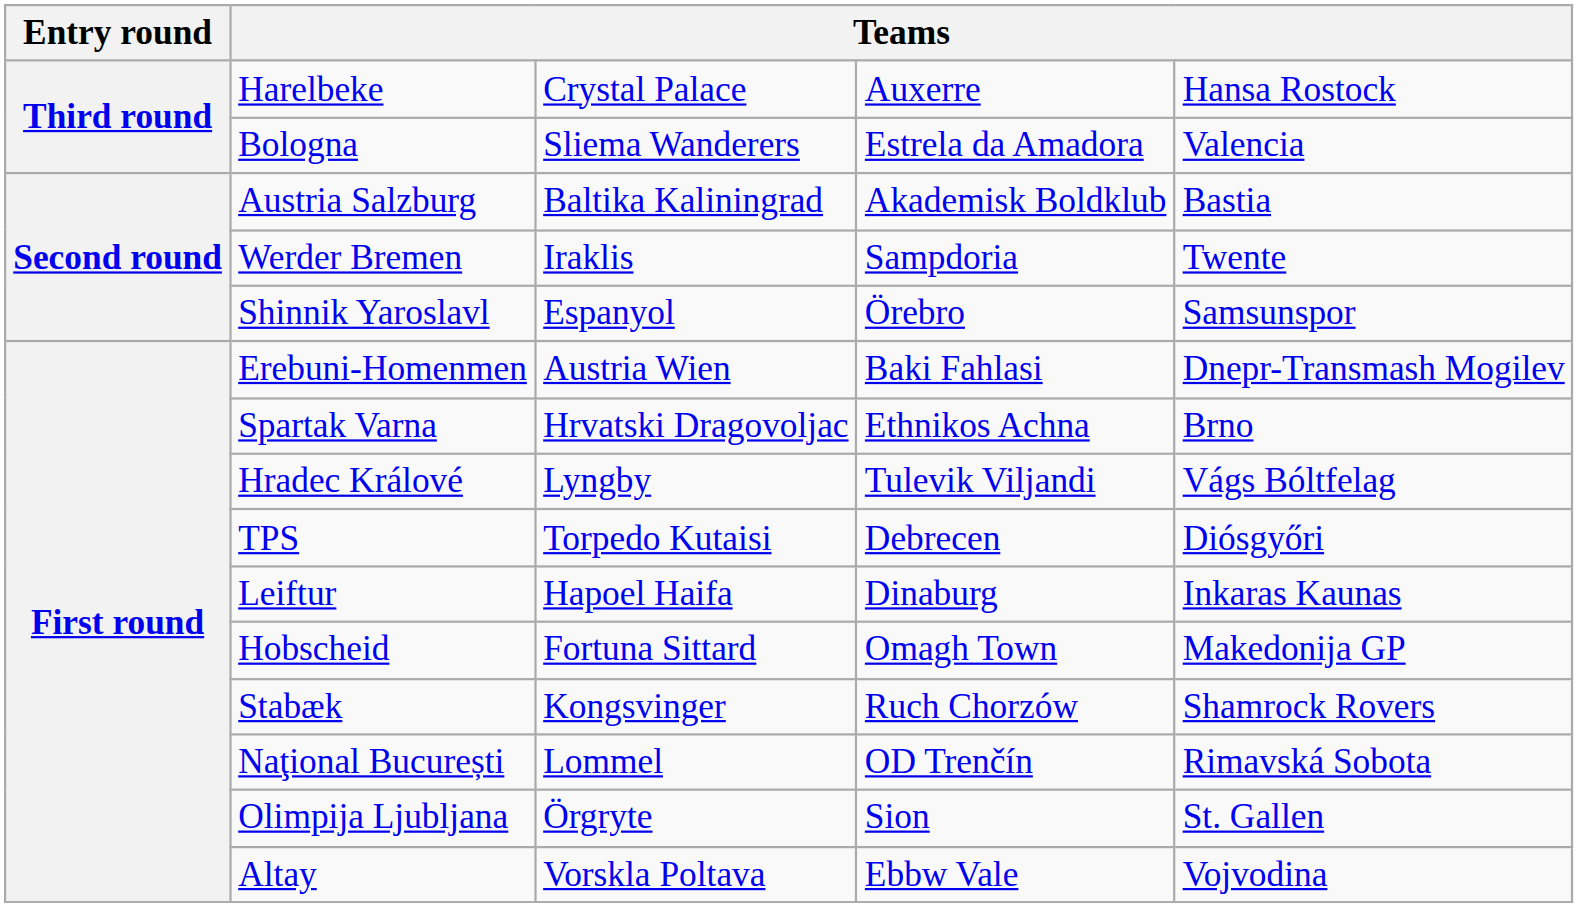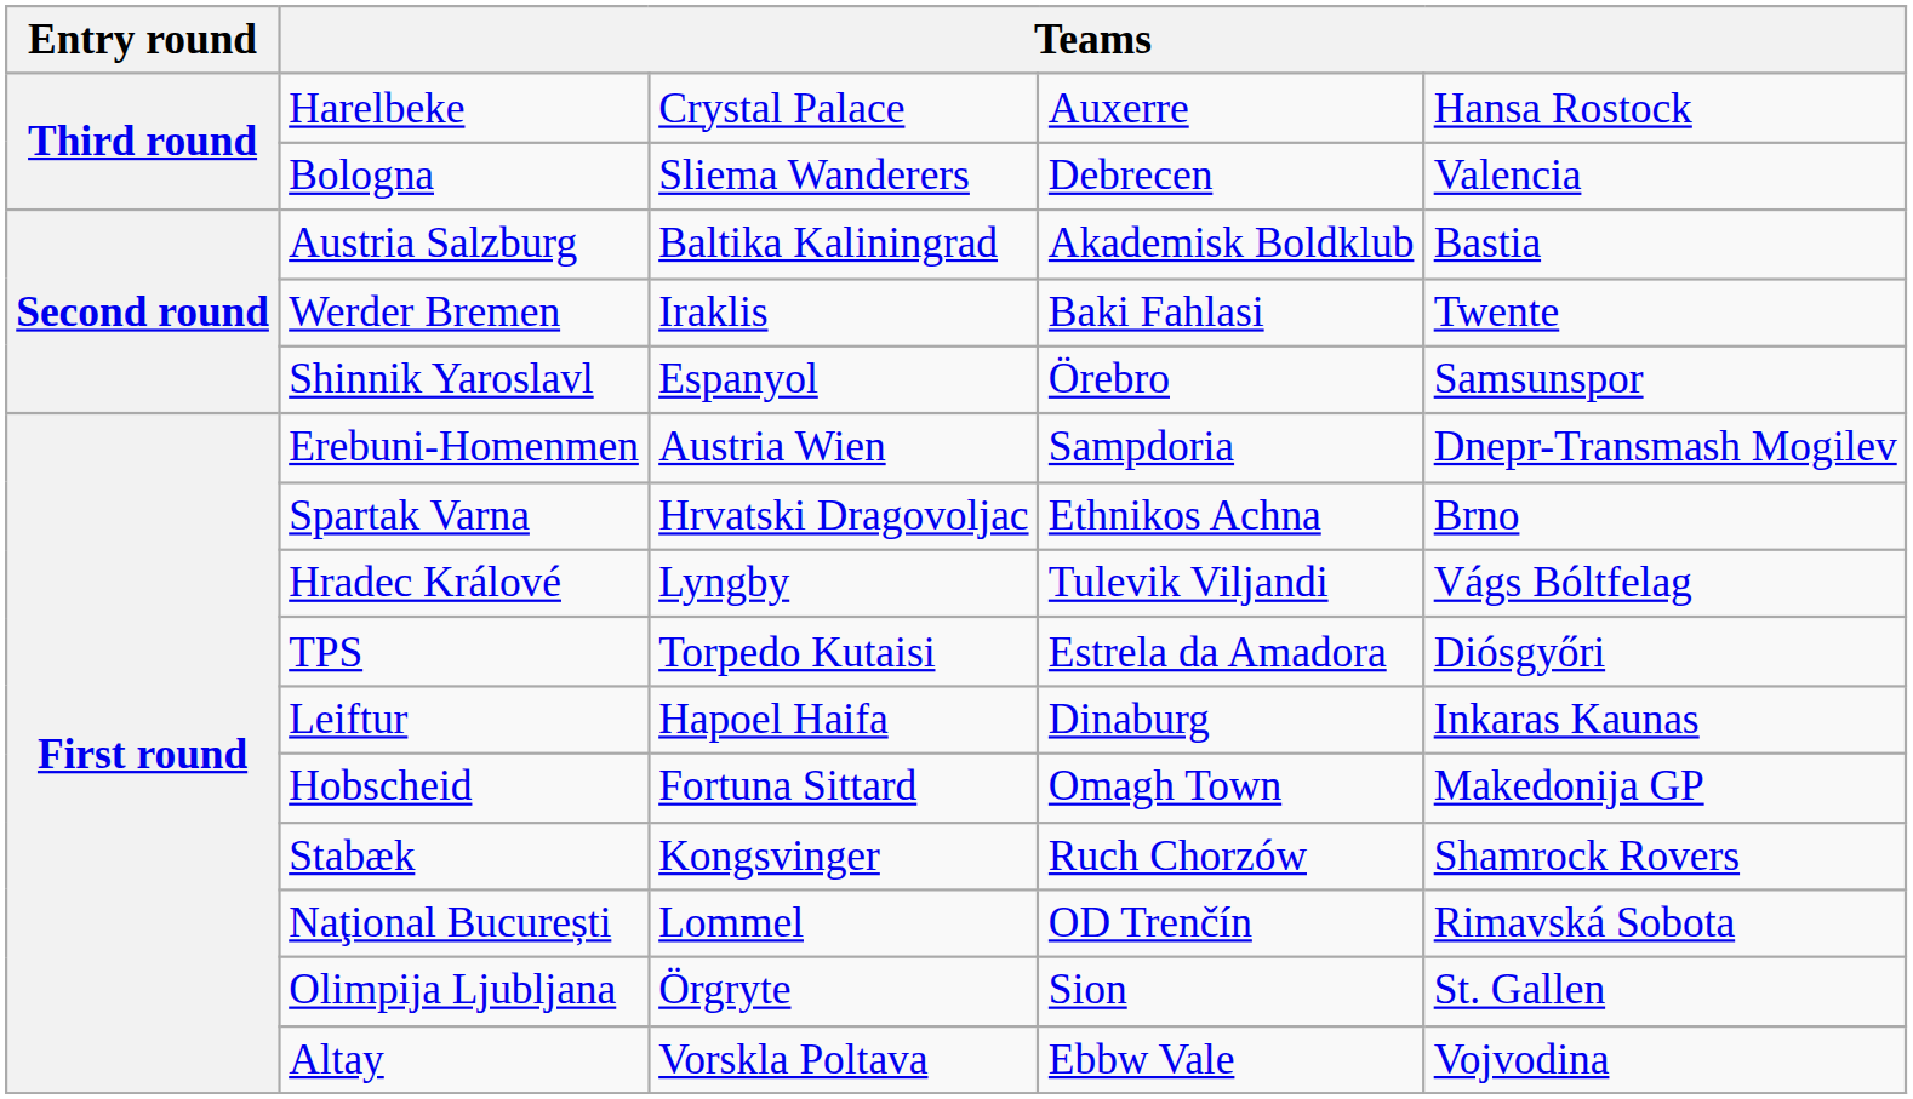 <table class="wikitable">
 <tr>
 <th colspan=2>Entry round</th>
 <th colspan=4>Teams</th>
 </tr>
 <tr>
 <th colspan=2  rowspan=2><a href='#'>Third round</a></th>
 <td> <a href='#'>Harelbeke</a> </td>
 <td> <a href='#'>Crystal Palace</a> </td>
 <td> <a href='#'>Auxerre</a> </td>
 <td> <a href='#'>Hansa Rostock</a> </td>
 </tr>
 <tr>
 <td> <a href='#'>Bologna</a> </td>
 <td> <a href='#'>Sliema Wanderers</a> </td>
-<td> <a href='#'>Estrela da Amadora</a> </td>
+<td> <a href='#'>Debrecen</a> </td>
 <td> <a href='#'>Valencia</a> </td>
 </tr>
 <tr>
 <th colspan=2  rowspan=3><a href='#'>Second round</a></th>
 <td> <a href='#'>Austria Salzburg</a> </td>
 <td> <a href='#'>Baltika Kaliningrad</a> </td>
 <td> <a href='#'>Akademisk Boldklub</a> </td>
 <td> <a href='#'>Bastia</a> </td>
 </tr>
 <tr>
 <td> <a href='#'>Werder Bremen</a> </td>
 <td> <a href='#'>Iraklis</a> </td>
-<td> <a href='#'>Sampdoria</a> </td>
+<td> <a href='#'>Baki Fahlasi</a> </td>
 <td> <a href='#'>Twente</a> </td>
 </tr>
 <tr>
 <td> <a href='#'>Shinnik Yaroslavl</a> </td>
 <td> <a href='#'>Espanyol</a> </td>
 <td> <a href='#'>Örebro</a> </td>
 <td> <a href='#'>Samsunspor</a> </td>
 </tr>
 <tr>
 <th colspan=2  rowspan=10><a href='#'>First round</a></th>
 <td> <a href='#'>Erebuni-Homenmen</a> </td>
 <td> <a href='#'>Austria Wien</a> </td>
-<td> <a href='#'>Baki Fahlasi</a> </td>
+<td> <a href='#'>Sampdoria</a> </td>
 <td> <a href='#'>Dnepr-Transmash Mogilev</a> </td>
 </tr>
 <tr>
 <td> <a href='#'>Spartak Varna</a> </td>
 <td> <a href='#'>Hrvatski Dragovoljac</a> </td>
 <td> <a href='#'>Ethnikos Achna</a> </td>
 <td> <a href='#'>Brno</a> </td>
 </tr>
 <tr>
 <td> <a href='#'>Hradec Králové</a> </td>
 <td> <a href='#'>Lyngby</a> </td>
 <td> <a href='#'>Tulevik Viljandi</a> </td>
 <td> <a href='#'>Vágs Bóltfelag</a> </td>
 </tr>
 <tr>
 <td> <a href='#'>TPS</a> </td>
 <td> <a href='#'>Torpedo Kutaisi</a> </td>
-<td> <a href='#'>Debrecen</a> </td>
+<td> <a href='#'>Estrela da Amadora</a> </td>
 <td> <a href='#'>Diósgyőri</a> </td>
 </tr>
 <tr>
 <td> <a href='#'>Leiftur</a> </td>
 <td> <a href='#'>Hapoel Haifa</a> </td>
 <td> <a href='#'>Dinaburg</a> </td>
 <td> <a href='#'>Inkaras Kaunas</a> </td>
 </tr>
 <tr>
 <td> <a href='#'>Hobscheid</a> </td>
 <td> <a href='#'>Fortuna Sittard</a> </td>
 <td> <a href='#'>Omagh Town</a> </td>
 <td> <a href='#'>Makedonija GP</a> </td>
 </tr>
 <tr>
 <td> <a href='#'>Stabæk</a> </td>
 <td> <a href='#'>Kongsvinger</a> </td>
 <td> <a href='#'>Ruch Chorzów</a> </td>
 <td> <a href='#'>Shamrock Rovers</a> </td>
 </tr>
 <tr>
 <td> <a href='#'>Naţional București</a> </td>
 <td> <a href='#'>Lommel</a> </td>
 <td> <a href='#'>OD Trenčín</a> </td>
 <td> <a href='#'>Rimavská Sobota</a> </td>
 </tr>
 <tr>
 <td> <a href='#'>Olimpija Ljubljana</a> </td>
 <td> <a href='#'>Örgryte</a> </td>
 <td> <a href='#'>Sion</a> </td>
 <td> <a href='#'>St. Gallen</a> </td>
 </tr>
 <tr>
 <td> <a href='#'>Altay</a> </td>
 <td> <a href='#'>Vorskla Poltava</a> </td>
 <td> <a href='#'>Ebbw Vale</a> </td>
 <td> <a href='#'>Vojvodina</a> </td>
 </tr>
 <tr>
 </tr>
 </table>
